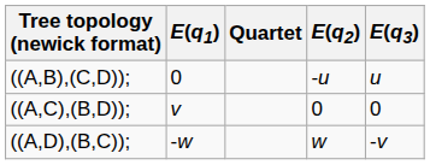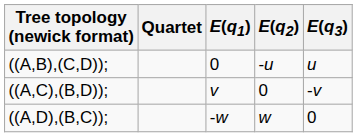 <table class="wikitable">
 <tr>
 <th>Tree topology<br>(newick format)</th>
+<th>Quartet</th>
 <th><em>E</em>(<em>q<sub>1</sub></em>)</th>
-<th>Quartet</th>
 <th><em>E</em>(<em>q<sub>2</sub></em>)</th>
 <th><em>E</em>(<em>q<sub>3</sub></em>)</th>
 </tr>
 <tr>
 <td>((A,B),(C,D));</td>
+<td></td>
 <td>0</td>
-<td></td>
 <td>-<em>u</em></td>
 <td><em>u</em></td>
 </tr>
 <tr>
 <td>((A,C),(B,D));</td>
+<td></td>
 <td><em>v</em></td>
-<td></td>
 <td>0</td>
-<td>0</td>
+<td>-<em>v</em></td>
 </tr>
 <tr>
 <td>((A,D),(B,C));</td>
+<td></td>
 <td>-<em>w</em></td>
-<td></td>
 <td><em>w</em></td>
-<td>-<em>v</em></td>
+<td>0</td>
 </tr>
 </table>
